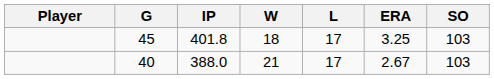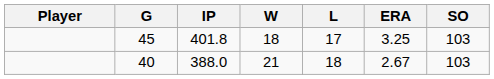 <table class="wikitable sortable">
 <tr>
 <th bgcolor="#DDDDFF" width="16%">Player</th>
 <th bgcolor="#DDDDFF" width="9%">G</th>
 <th bgcolor="#DDDDFF" width="9%">IP</th>
 <th bgcolor="#DDDDFF" width="9%">W</th>
 <th bgcolor="#DDDDFF" width="9%">L</th>
 <th bgcolor="#DDDDFF" width="9%">ERA</th>
 <th bgcolor="#DDDDFF" width="9%">SO</th>
 </tr>
 <tr align="center">
 <td></td>
 <td>45</td>
 <td>401.8</td>
 <td>18</td>
 <td>17</td>
 <td>3.25</td>
 <td>103</td>
 </tr>
 <tr align="center">
 <td></td>
 <td>40</td>
 <td>388.0</td>
 <td>21</td>
-<td>17</td>
+<td>18</td>
 <td>2.67</td>
 <td>103</td>
 </tr>
 </table>
